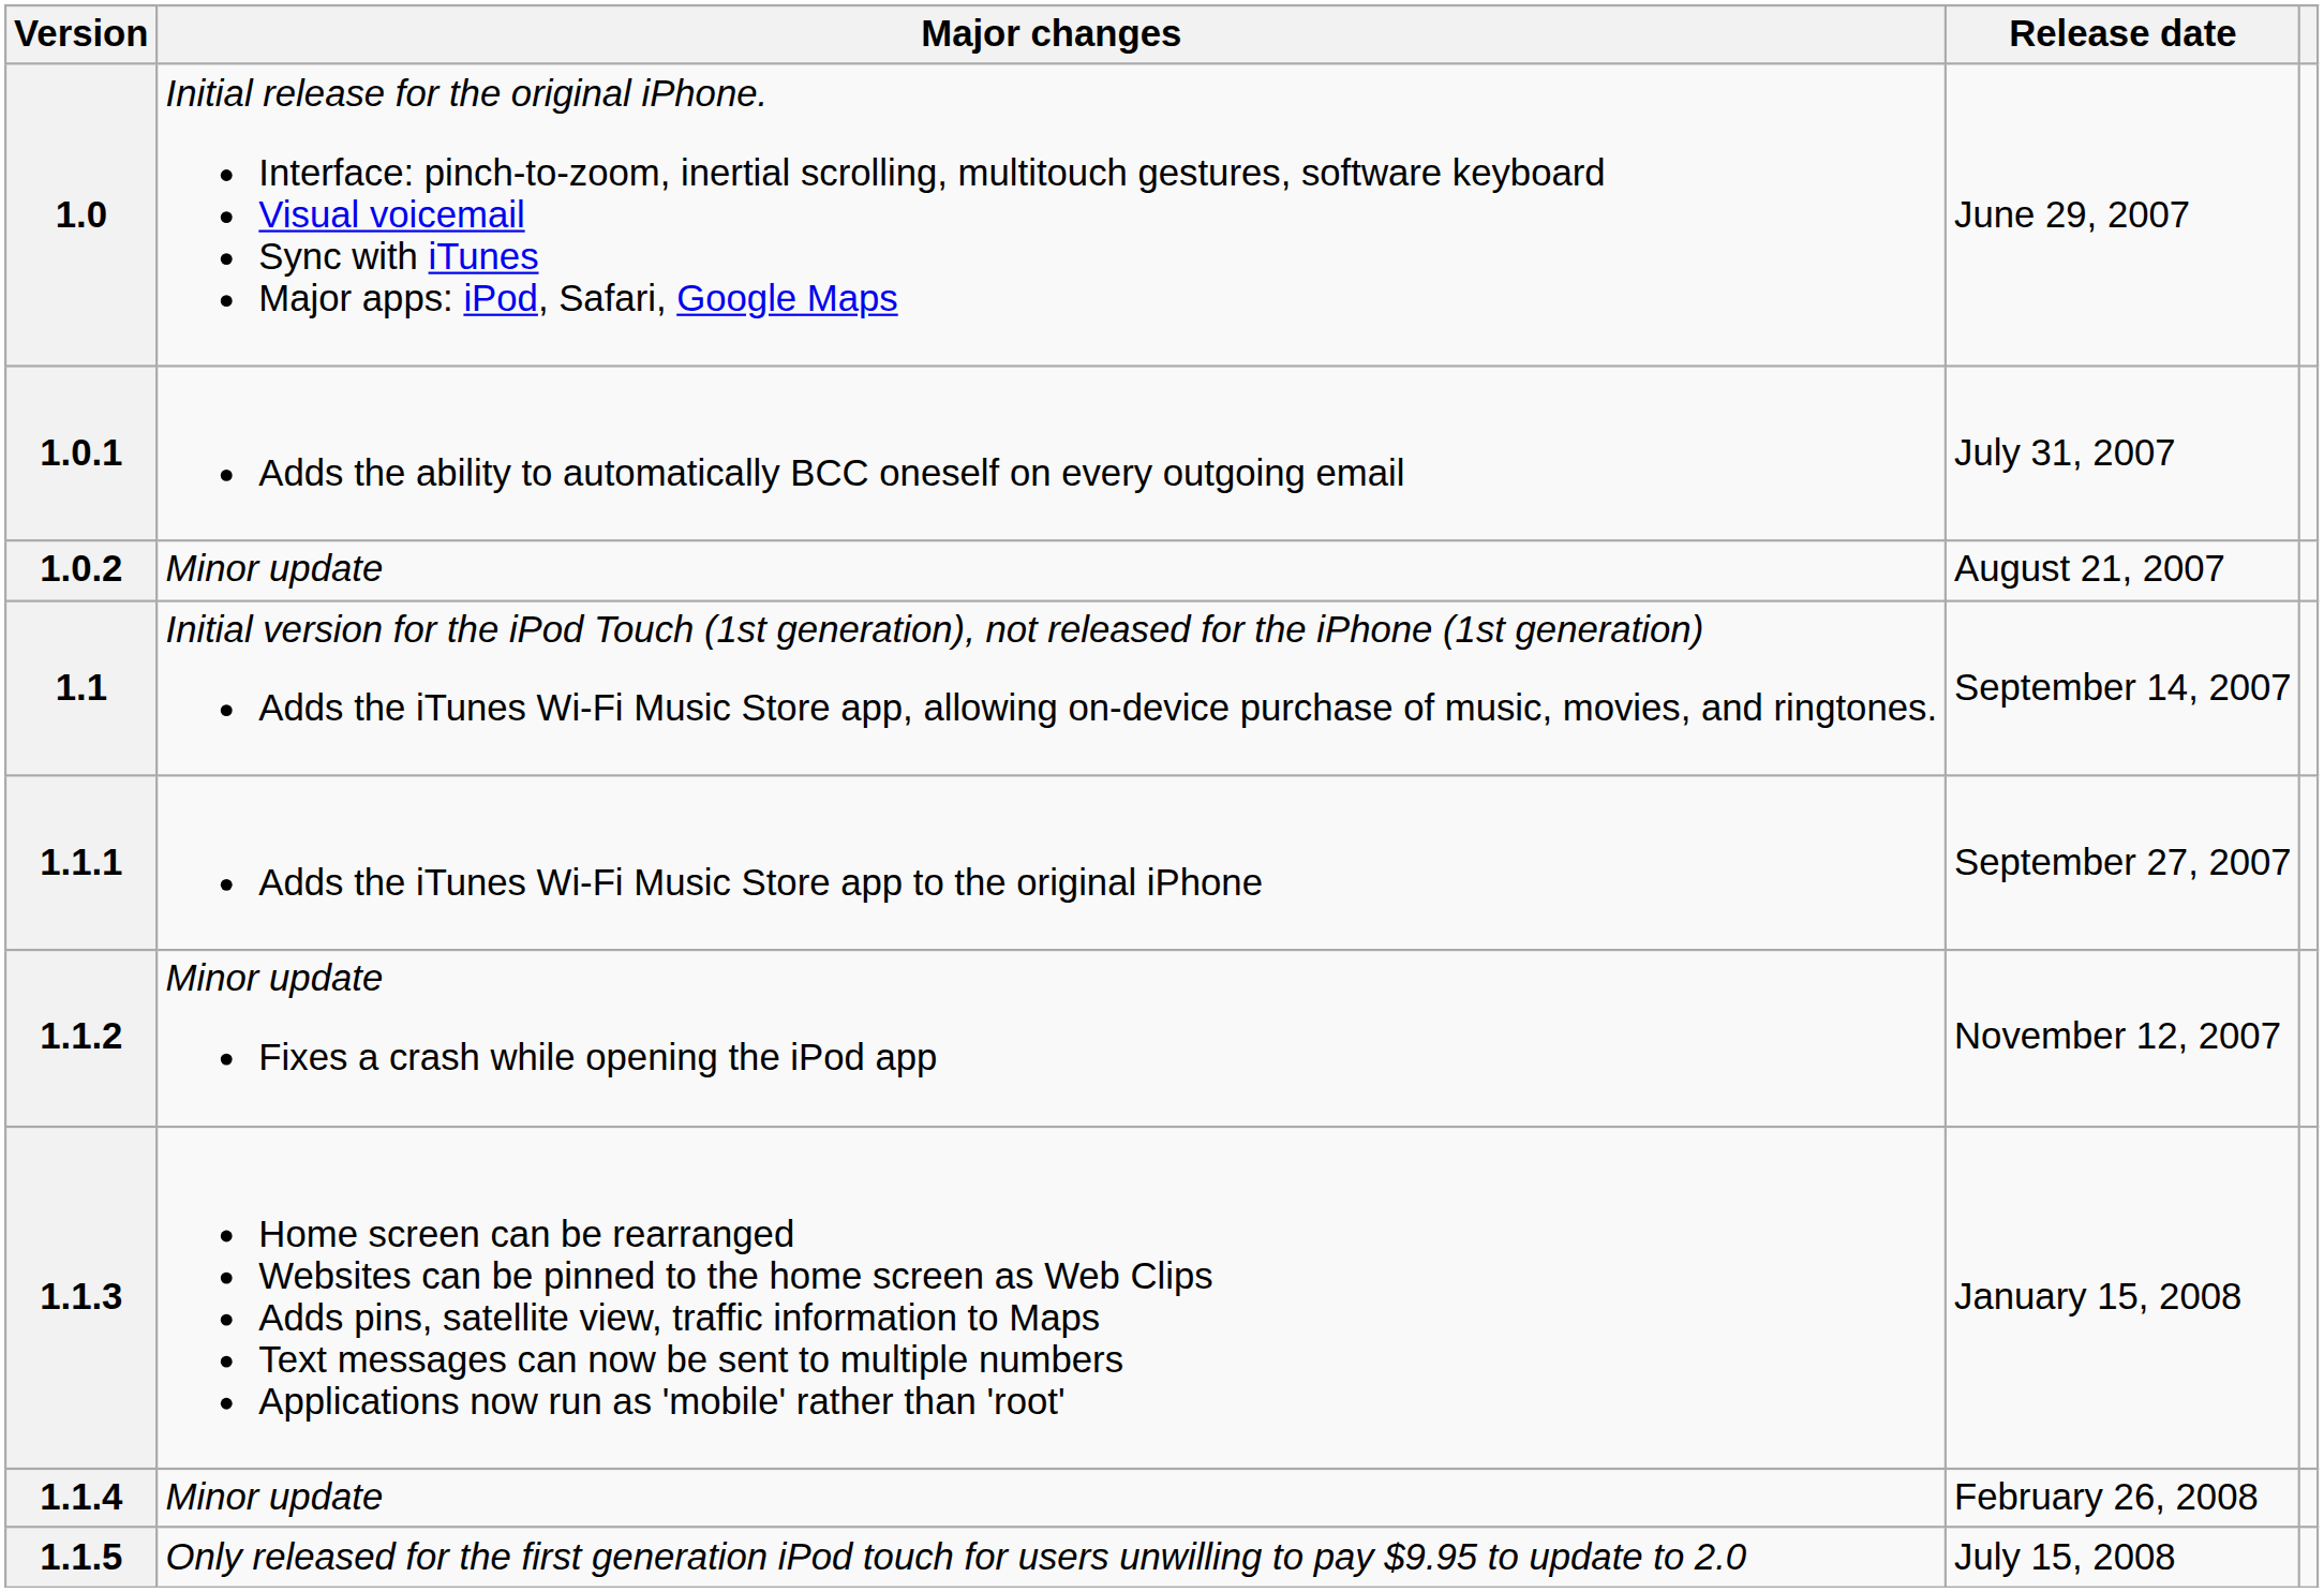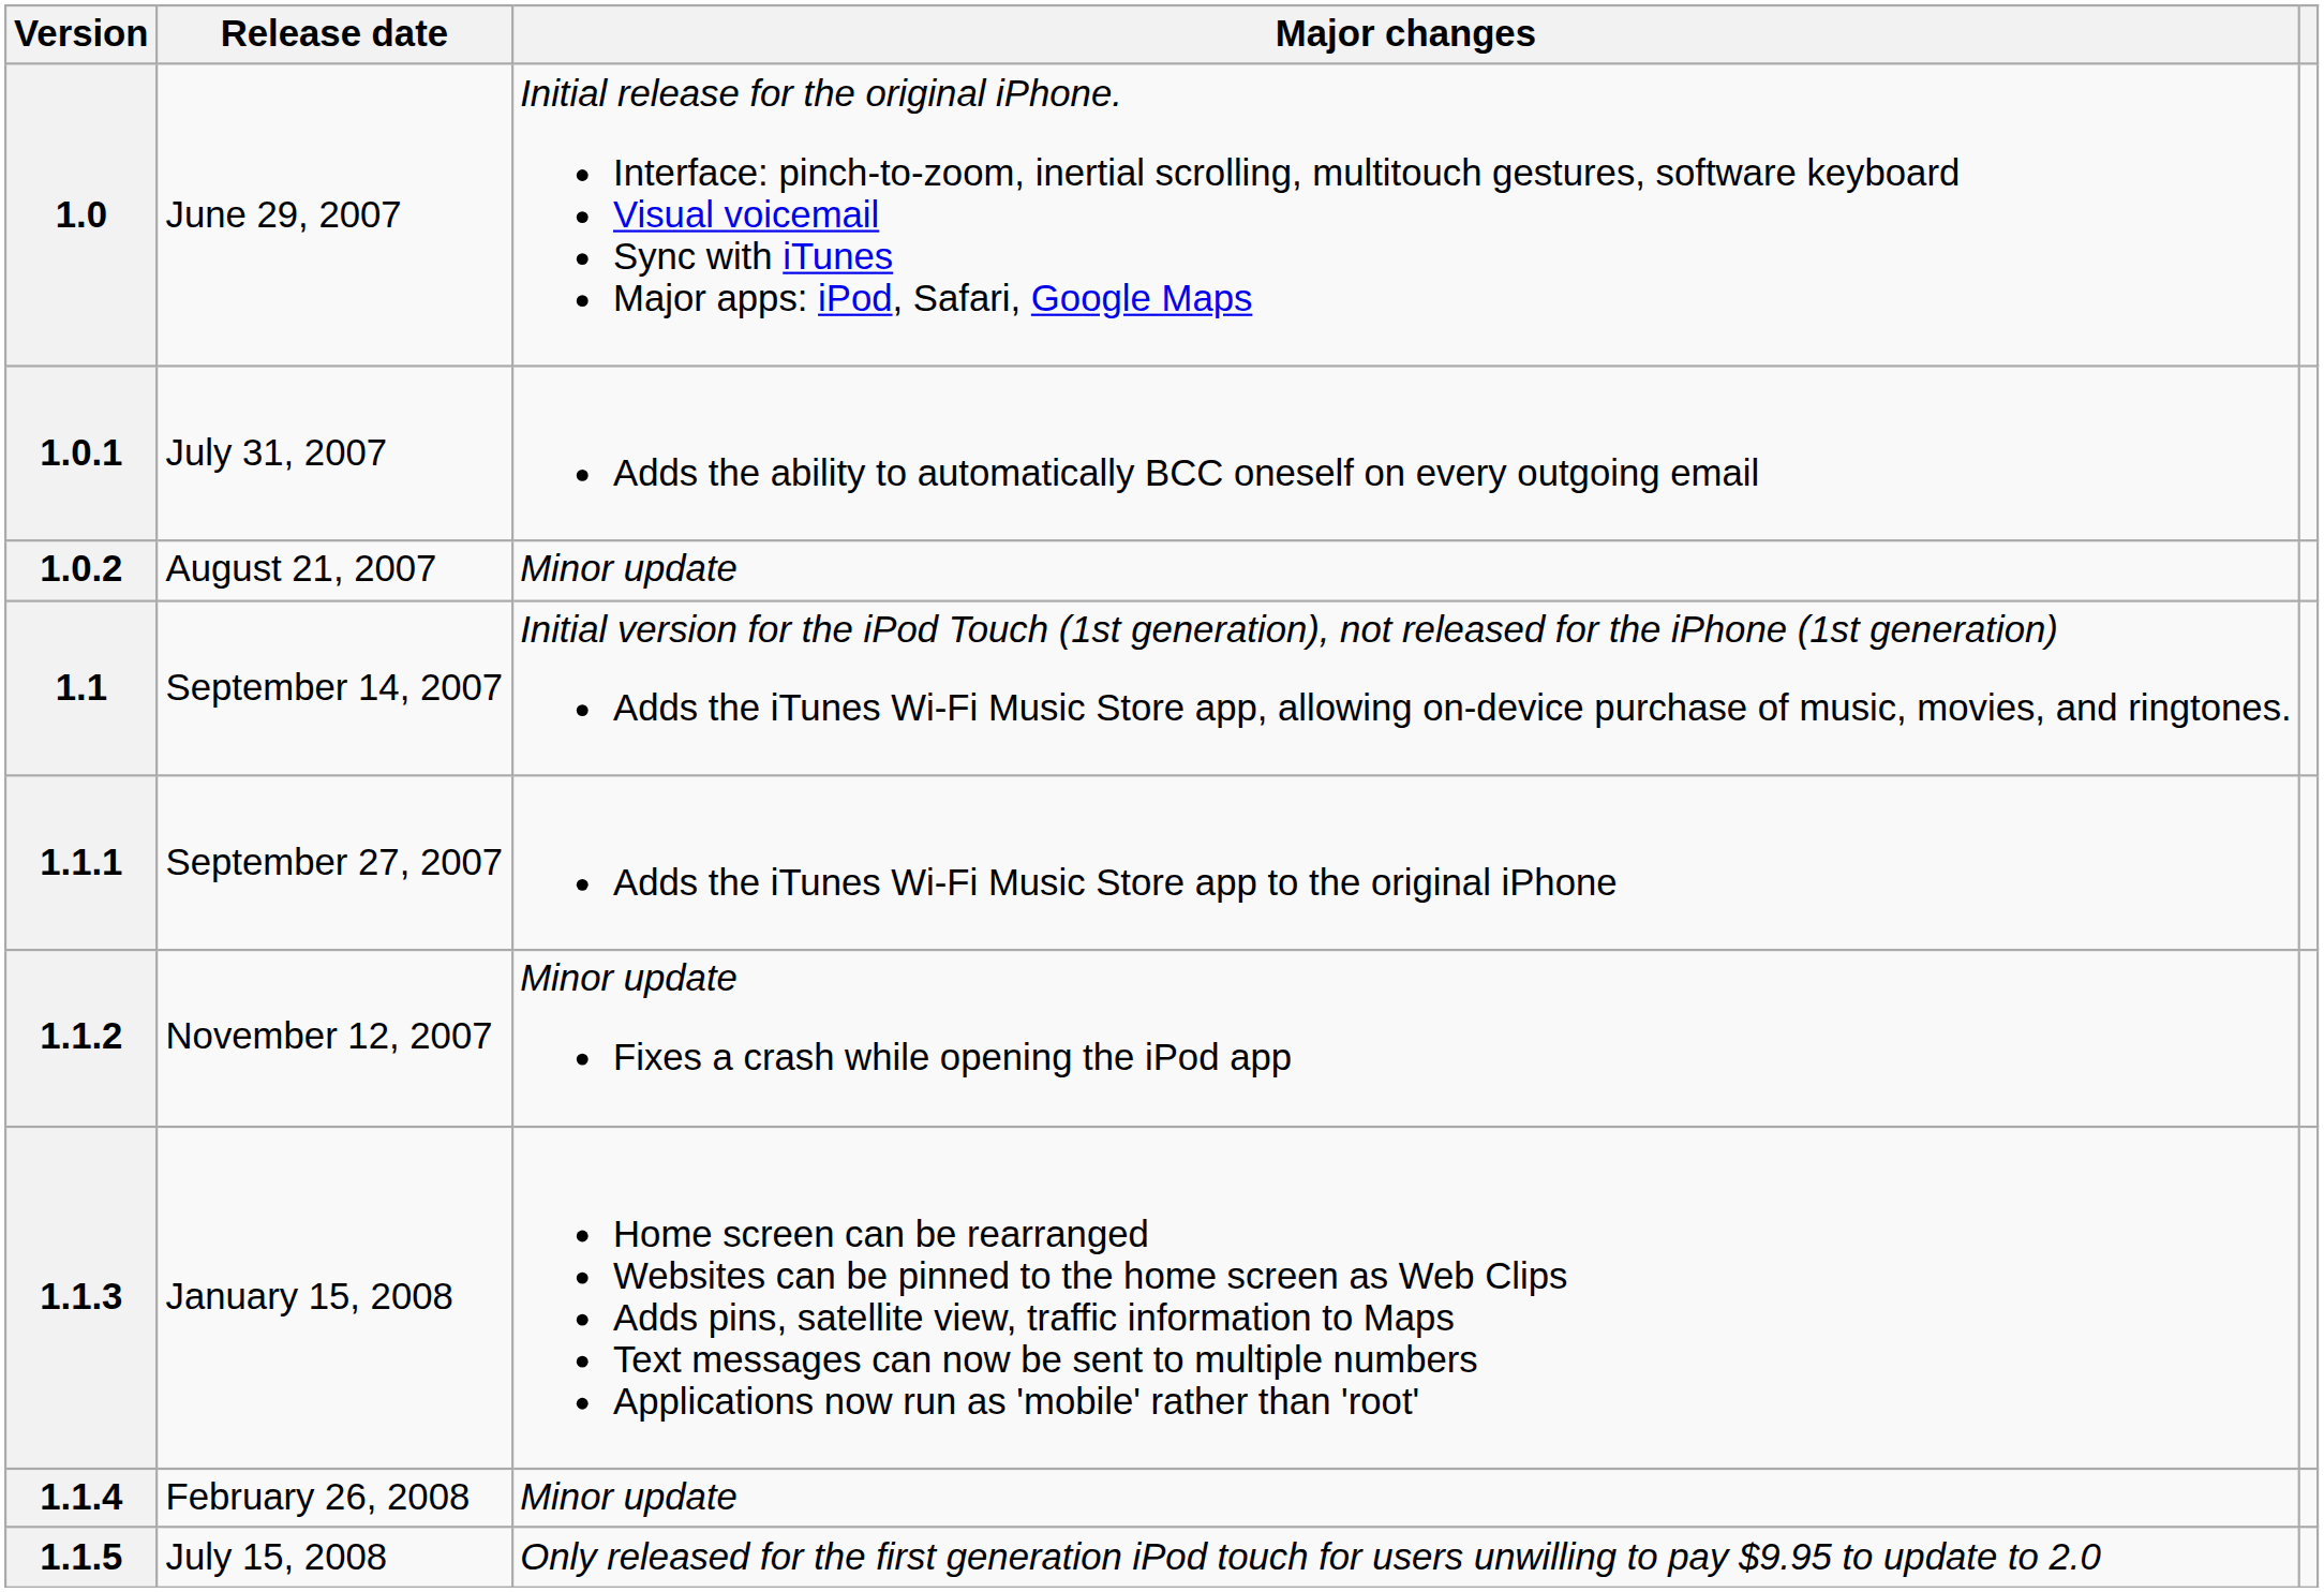 <table class="wikitable col4center" style="font-size:100%">
 <tr>
 <th scope="col">Version</th>
+<th scope="col">Release date</th>
 <th scope="col">Major changes</th>
-<th scope="col">Release date</th>
 <th scope="col"></th>
 </tr>
 <tr>
 <th scope="row">1.0</th>
+<td>June 29, 2007</td>
 <td><em>Initial release for the original iPhone.</em><br><ul><li>Interface: pinch-to-zoom, inertial scrolling, multitouch gestures, software keyboard</li><li><a href='#'>Visual voicemail</a></li><li>Sync with <a href='#'>iTunes</a></li><li>Major apps: <a href='#'>iPod</a>, Safari, <a href='#'>Google Maps</a></li></ul></td>
-<td>June 29, 2007</td>
 <td></td>
 </tr>
 <tr>
 <th scope="row">1.0.1</th>
+<td>July 31, 2007</td>
 <td><br><ul><li>Adds the ability to automatically BCC oneself on every outgoing email</li></ul></td>
-<td>July 31, 2007</td>
 <td></td>
 </tr>
 <tr>
 <th scope="row">1.0.2</th>
+<td>August 21, 2007</td>
 <td><em>Minor update</em></td>
-<td>August 21, 2007</td>
 <td></td>
 </tr>
 <tr>
 <th scope="row">1.1</th>
+<td>September 14, 2007</td>
 <td><em>Initial version for the iPod Touch (1st generation), not released for the iPhone (1st generation)</em><br><ul><li>Adds the iTunes Wi-Fi Music Store app, allowing on-device purchase of music, movies, and ringtones.</li></ul></td>
-<td>September 14, 2007</td>
 <td></td>
 </tr>
 <tr>
 <th scope="row">1.1.1</th>
+<td>September 27, 2007</td>
 <td><br><ul><li>Adds the iTunes Wi-Fi Music Store app to the original iPhone</li></ul></td>
-<td>September 27, 2007</td>
 <td></td>
 </tr>
 <tr>
 <th scope="row">1.1.2</th>
+<td>November 12, 2007</td>
 <td><em>Minor update</em><br><ul><li>Fixes a crash while opening the iPod app</li></ul></td>
-<td>November 12, 2007</td>
 <td></td>
 </tr>
 <tr>
 <th scope="row">1.1.3</th>
+<td>January 15, 2008</td>
 <td><br><ul><li>Home screen can be rearranged</li><li>Websites can be pinned to the home screen as Web Clips</li><li>Adds pins, satellite view, traffic information to Maps</li><li>Text messages can now be sent to multiple numbers</li><li>Applications now run as 'mobile' rather than 'root'</li></ul></td>
-<td>January 15, 2008</td>
 <td></td>
 </tr>
 <tr>
 <th scope="row">1.1.4</th>
+<td>February 26, 2008</td>
 <td><em>Minor update</em></td>
-<td>February 26, 2008</td>
 <td></td>
 </tr>
 <tr>
 <th scope="row">1.1.5</th>
+<td>July 15, 2008</td>
 <td><em>Only released for the first generation iPod touch for users unwilling to pay $9.95 to update to 2.0</em></td>
-<td>July 15, 2008</td>
 <td></td>
 </tr>
 </table>
